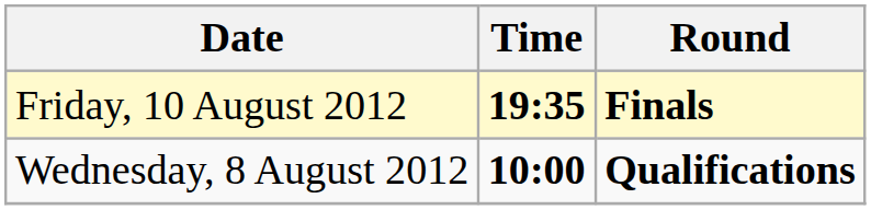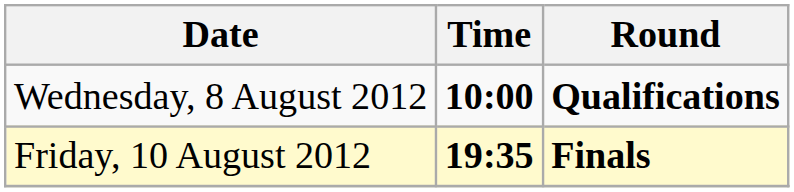 <table class="wikitable">
 <tr>
 <th>Date</th>
 <th>Time</th>
 <th>Round</th>
 </tr>
 <tr>
+<td>Wednesday, 8 August 2012</td>
+<td><strong>10:00</strong></td>
+<td><strong>Qualifications</strong></td>
+</tr>
+<tr>
 <td style=background:lemonchiffon>Friday, 10 August 2012</td>
 <td style=background:lemonchiffon><strong>19:35</strong></td>
 <td style=background:lemonchiffon><strong>Finals</strong></td>
 </tr>
 <tr>
-<td>Wednesday, 8 August 2012</td>
-<td><strong>10:00</strong></td>
-<td><strong>Qualifications</strong></td>
-</tr>
-<tr>
 </tr>
 </table>
